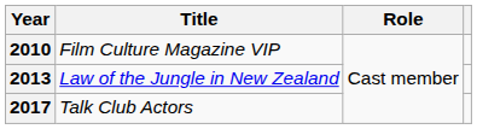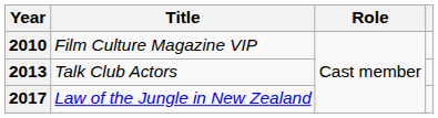 <table class="wikitable plainrowheaders sortable">
 <tr>
 <th scope="col">Year</th>
 <th scope="col">Title</th>
 <th scope="col">Role</th>
 <th scope="col" class="unsortable"></th>
 </tr>
 <tr>
 <th scope="row">2010</th>
 <td><em>Film Culture Magazine VIP</em></td>
 <td rowspan="3">Cast member</td>
 <td style="text-align:center"></td>
 </tr>
 <tr>
 <th scope="row">2013</th>
-<td><em><a href='#'>Law of the Jungle in New Zealand</a></em></td>
+<td><em>Talk Club Actors</em></td>
 <td style="text-align:center"></td>
 </tr>
 <tr>
 <th scope="row">2017</th>
-<td><em>Talk Club Actors</em></td>
+<td><em><a href='#'>Law of the Jungle in New Zealand</a></em></td>
 <td style="text-align:center"></td>
 </tr>
 </table>
